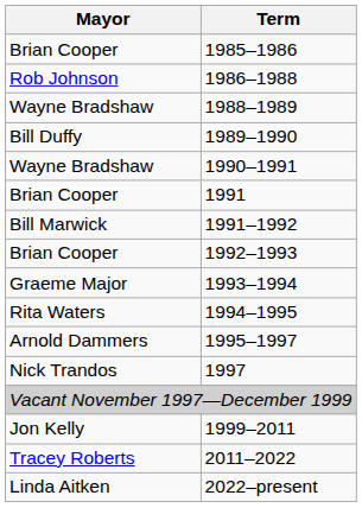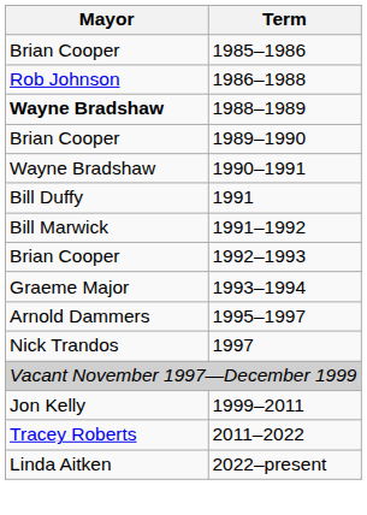 <table class="wikitable">
 <tr>
 <th>Mayor</th>
 <th>Term</th>
 </tr>
 <tr>
 <td>Brian Cooper</td>
 <td>1985–1986</td>
 </tr>
 <tr>
 <td><a href='#'>Rob Johnson</a></td>
 <td>1986–1988</td>
 </tr>
 <tr>
-<td>Wayne Bradshaw</td>
+<td><strong>Wayne Bradshaw</strong></td>
 <td>1988–1989</td>
 </tr>
 <tr>
-<td>Bill Duffy</td>
+<td>Brian Cooper</td>
 <td>1989–1990</td>
 </tr>
 <tr>
 <td>Wayne Bradshaw</td>
 <td>1990–1991</td>
 </tr>
 <tr>
-<td>Brian Cooper</td>
+<td>Bill Duffy</td>
 <td>1991</td>
 </tr>
 <tr>
 <td>Bill Marwick</td>
 <td>1991–1992</td>
 </tr>
 <tr>
 <td>Brian Cooper</td>
 <td>1992–1993</td>
 </tr>
 <tr>
 <td>Graeme Major</td>
 <td>1993–1994</td>
-</tr>
-<tr>
-<td>Rita Waters</td>
-<td>1994–1995</td>
 </tr>
 <tr>
 <td>Arnold Dammers</td>
 <td>1995–1997</td>
 </tr>
 <tr>
 <td>Nick Trandos</td>
 <td>1997</td>
 </tr>
 <tr>
 <td colspan=2 bgcolor=#d0d0d0><em>Vacant November 1997—December 1999</em></td>
 </tr>
 <tr>
 <td>Jon Kelly</td>
 <td>1999–2011</td>
 </tr>
 <tr>
 <td><a href='#'>Tracey Roberts</a></td>
 <td>2011–2022</td>
 </tr>
 <tr>
 <td>Linda Aitken</td>
 <td>2022–present</td>
 </tr>
 </table>
